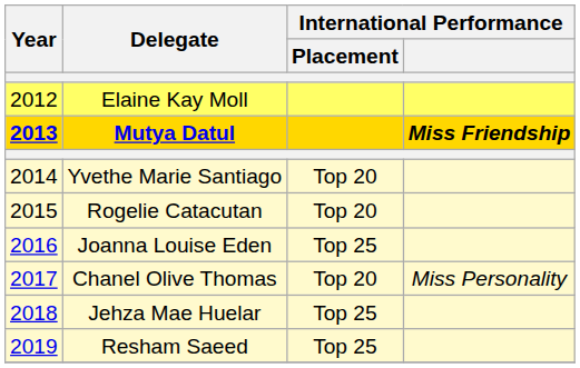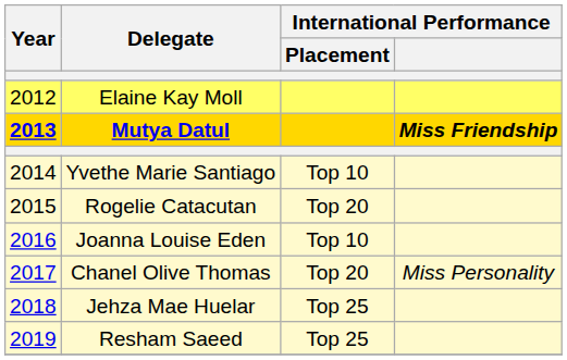 <table class="wikitable" style="font-size: 95%; text-align:center">
 <tr>
 <th rowspan="2">Year</th>
 <th rowspan="2">Delegate</th>
 <th colspan="2">International Performance</th>
 </tr>
 <tr>
 <th>Placement</th>
 <th></th>
 </tr>
 <tr>
 <th colspan="5"></th>
 </tr>
 <tr style="background:#FFFF66;">
 <td>2012</td>
 <td>Elaine Kay Moll</td>
 <td></td>
 <td></td>
 </tr>
 <tr style="background:Gold; font-weight:bold">
 <td><a href='#'>2013</a></td>
 <td><a href='#'>Mutya Datul</a></td>
 <td></td>
 <td><em>Miss Friendship</em></td>
 </tr>
 <tr>
 <th colspan="5"></th>
 </tr>
 <tr style="background:#FFFACD;">
 <td>2014</td>
 <td>Yvethe Marie Santiago</td>
-<td>Top 20</td>
+<td>Top 10</td>
 <td></td>
 </tr>
 <tr style="background:#FFFACD;">
 <td>2015</td>
 <td>Rogelie Catacutan</td>
 <td>Top 20</td>
 <td></td>
 </tr>
 <tr style="background:#FFFACD;">
 <td><a href='#'>2016</a></td>
 <td>Joanna Louise Eden</td>
-<td>Top 25</td>
+<td>Top 10</td>
 <td></td>
 </tr>
 <tr style="background:#FFFACD;">
 <td><a href='#'>2017</a></td>
 <td>Chanel Olive Thomas</td>
 <td>Top 20</td>
 <td><em>Miss Personality</em></td>
 </tr>
 <tr style="background:#FFFACD;">
 <td><a href='#'>2018</a></td>
 <td>Jehza Mae Huelar</td>
 <td>Top 25</td>
 <td></td>
 </tr>
 <tr style="background:#FFFACD;">
 <td><a href='#'>2019</a></td>
 <td>Resham Saeed</td>
 <td>Top 25</td>
 <td></td>
 </tr>
 <tr>
 </tr>
 </table>
